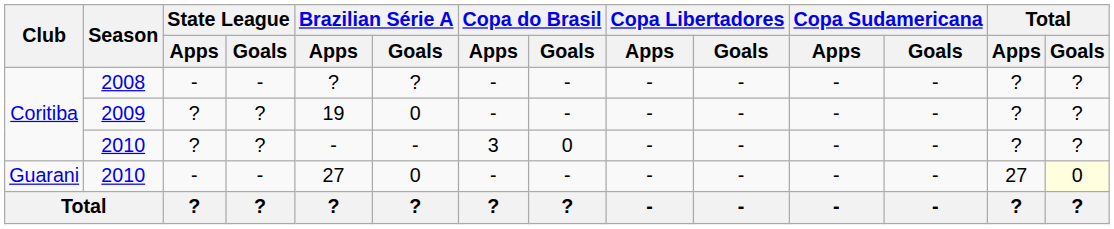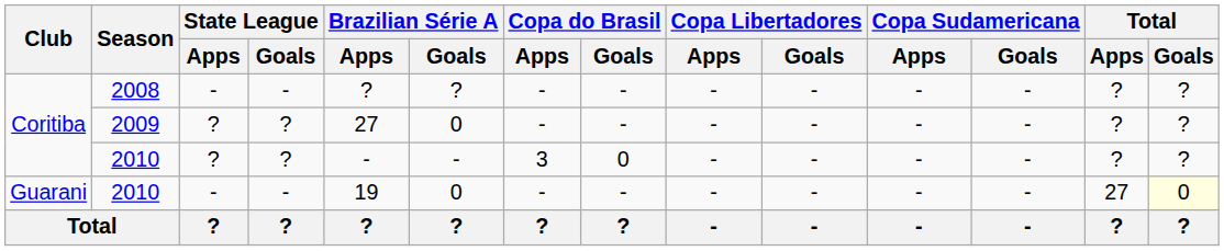 <table class="wikitable" style="text-align: center;">
 <tr>
 <th rowspan="2">Club</th>
 <th rowspan="2">Season</th>
 <th colspan="2">State League</th>
 <th colspan="2"><a href='#'>Brazilian Série A</a></th>
 <th colspan="2"><a href='#'>Copa do Brasil</a></th>
 <th colspan="2"><a href='#'>Copa Libertadores</a></th>
 <th colspan="2"><a href='#'>Copa Sudamericana</a></th>
 <th colspan="2">Total</th>
 </tr>
 <tr>
 <th>Apps</th>
 <th>Goals</th>
 <th>Apps</th>
 <th>Goals</th>
 <th>Apps</th>
 <th>Goals</th>
 <th>Apps</th>
 <th>Goals</th>
 <th>Apps</th>
 <th>Goals</th>
 <th>Apps</th>
 <th>Goals</th>
 </tr>
 <tr>
 <td rowspan="3" valign="center"><a href='#'>Coritiba</a></td>
 <td><a href='#'>2008</a></td>
 <td>-</td>
 <td>-</td>
 <td>?</td>
 <td>?</td>
 <td>-</td>
 <td>-</td>
 <td>-</td>
 <td>-</td>
 <td>-</td>
 <td>-</td>
 <td>?</td>
 <td>?</td>
 </tr>
 <tr>
 <td><a href='#'>2009</a></td>
 <td>?</td>
 <td>?</td>
-<td>19</td>
+<td>27</td>
 <td>0</td>
 <td>-</td>
 <td>-</td>
 <td>-</td>
 <td>-</td>
 <td>-</td>
 <td>-</td>
 <td>?</td>
 <td>?</td>
 </tr>
 <tr>
 <td><a href='#'>2010</a></td>
 <td>?</td>
 <td>?</td>
 <td>-</td>
 <td>-</td>
 <td>3</td>
 <td>0</td>
 <td>-</td>
 <td>-</td>
 <td>-</td>
 <td>-</td>
 <td>?</td>
 <td>?</td>
 </tr>
 <tr>
 <td rowspan="1" valign="center"><a href='#'>Guarani</a></td>
 <td><a href='#'>2010</a></td>
 <td>-</td>
 <td>-</td>
-<td>27</td>
+<td>19</td>
 <td>0</td>
 <td>-</td>
 <td>-</td>
 <td>-</td>
 <td>-</td>
 <td>-</td>
 <td>-</td>
 <td>27</td>
 <td style="background: lightyellow;">0</td>
 </tr>
 <tr>
 <th colspan="2"><strong>Total</strong></th>
 <th>?</th>
 <th>?</th>
 <th>?</th>
 <th>?</th>
 <th>?</th>
 <th>?</th>
 <th>-</th>
 <th>-</th>
 <th>-</th>
 <th>-</th>
 <th>?</th>
 <th>?</th>
 </tr>
 </table>
